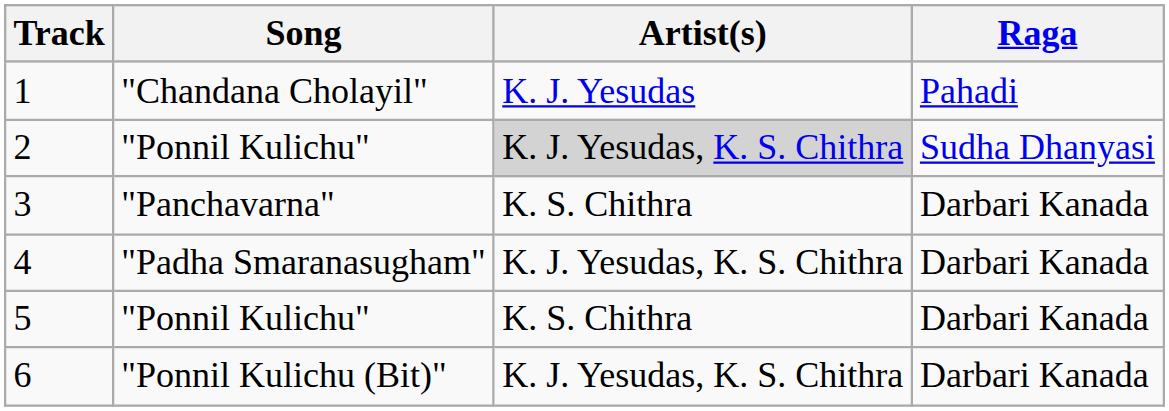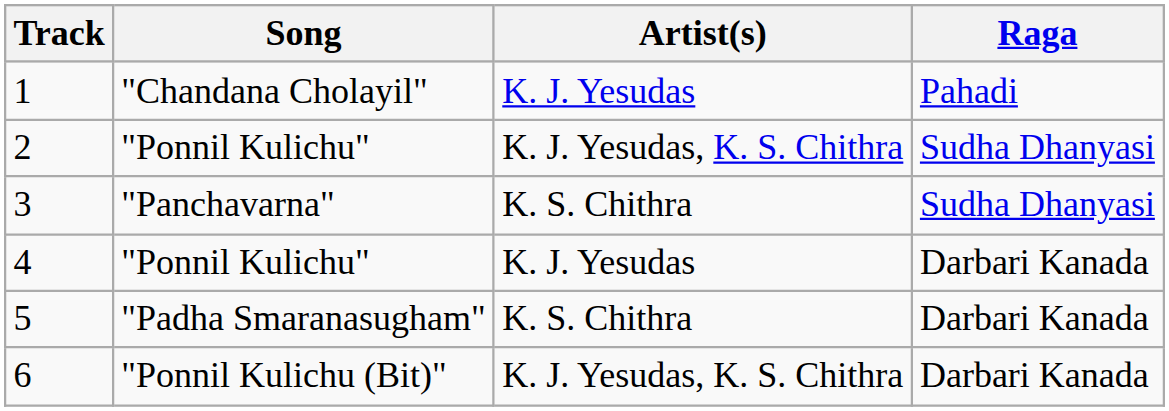 <table class="wikitable">
 <tr style="background:#ccc; text-align:center;">
 <th>Track</th>
 <th>Song</th>
 <th>Artist(s)</th>
 <th><a href='#'>Raga</a></th>
 </tr>
 <tr>
 <td>1</td>
 <td>"Chandana Cholayil"</td>
 <td><a href='#'>K. J. Yesudas</a></td>
 <td><a href='#'>Pahadi</a></td>
 </tr>
 <tr>
 <td>2</td>
 <td>"Ponnil Kulichu"</td>
-<td style="background: lightgrey;">K. J. Yesudas, <a href='#'>K. S. Chithra</a></td>
+<td>K. J. Yesudas, <a href='#'>K. S. Chithra</a></td>
 <td><a href='#'>Sudha Dhanyasi</a></td>
 </tr>
 <tr>
 <td>3</td>
 <td>"Panchavarna"</td>
 <td>K. S. Chithra</td>
-<td>Darbari Kanada</td>
+<td><a href='#'>Sudha Dhanyasi</a></td>
 </tr>
 <tr>
 <td>4</td>
-<td>"Padha Smaranasugham"</td>
-<td>K. J. Yesudas, K. S. Chithra</td>
+<td>"Ponnil Kulichu"</td>
+<td>K. J. Yesudas</td>
 <td>Darbari Kanada</td>
 </tr>
 <tr>
 <td>5</td>
-<td>"Ponnil Kulichu"</td>
+<td>"Padha Smaranasugham"</td>
 <td>K. S. Chithra</td>
 <td>Darbari Kanada</td>
 </tr>
 <tr>
 <td>6</td>
 <td>"Ponnil Kulichu (Bit)"</td>
 <td>K. J. Yesudas, K. S. Chithra</td>
 <td>Darbari Kanada</td>
 </tr>
 </table>
